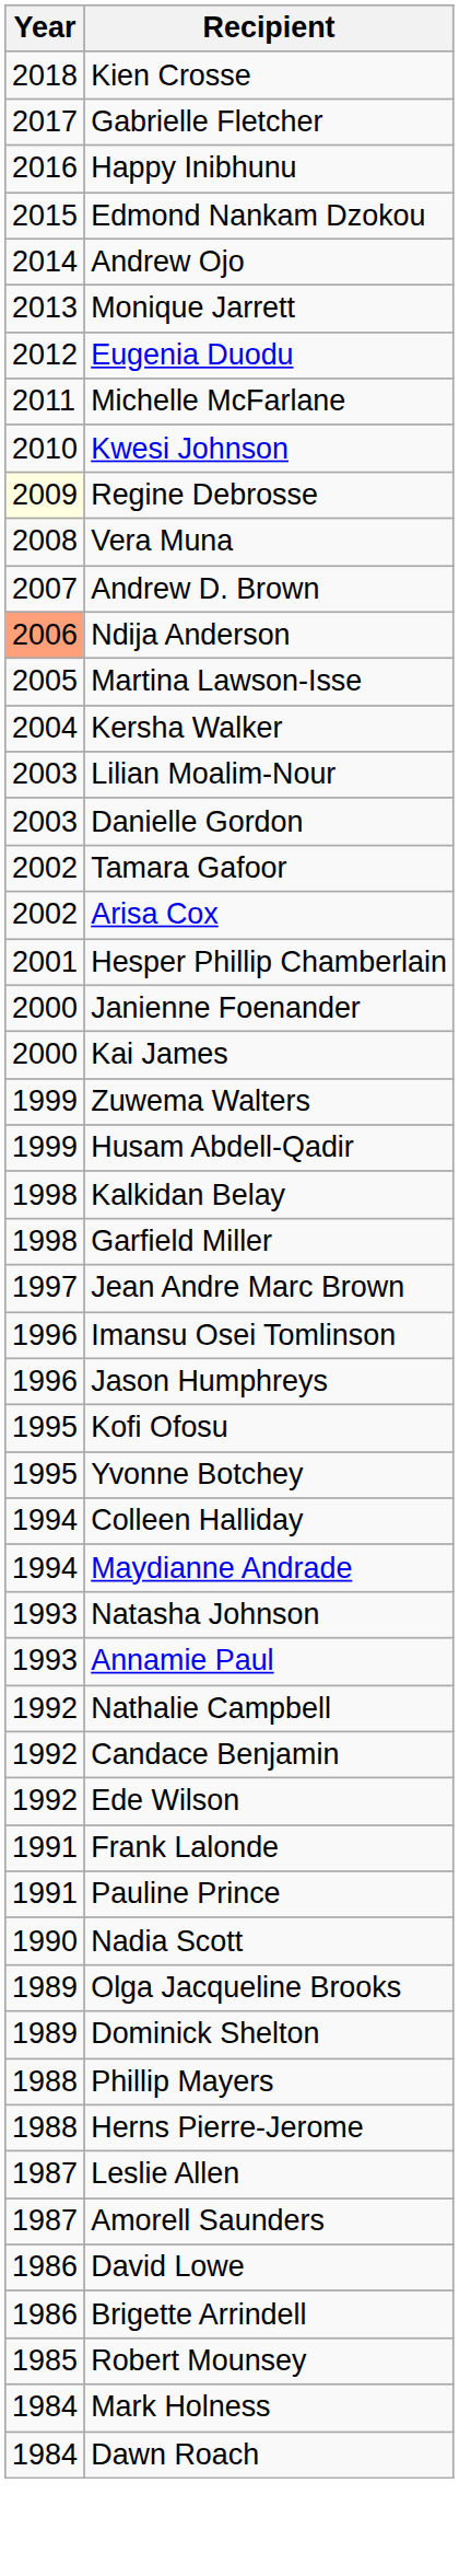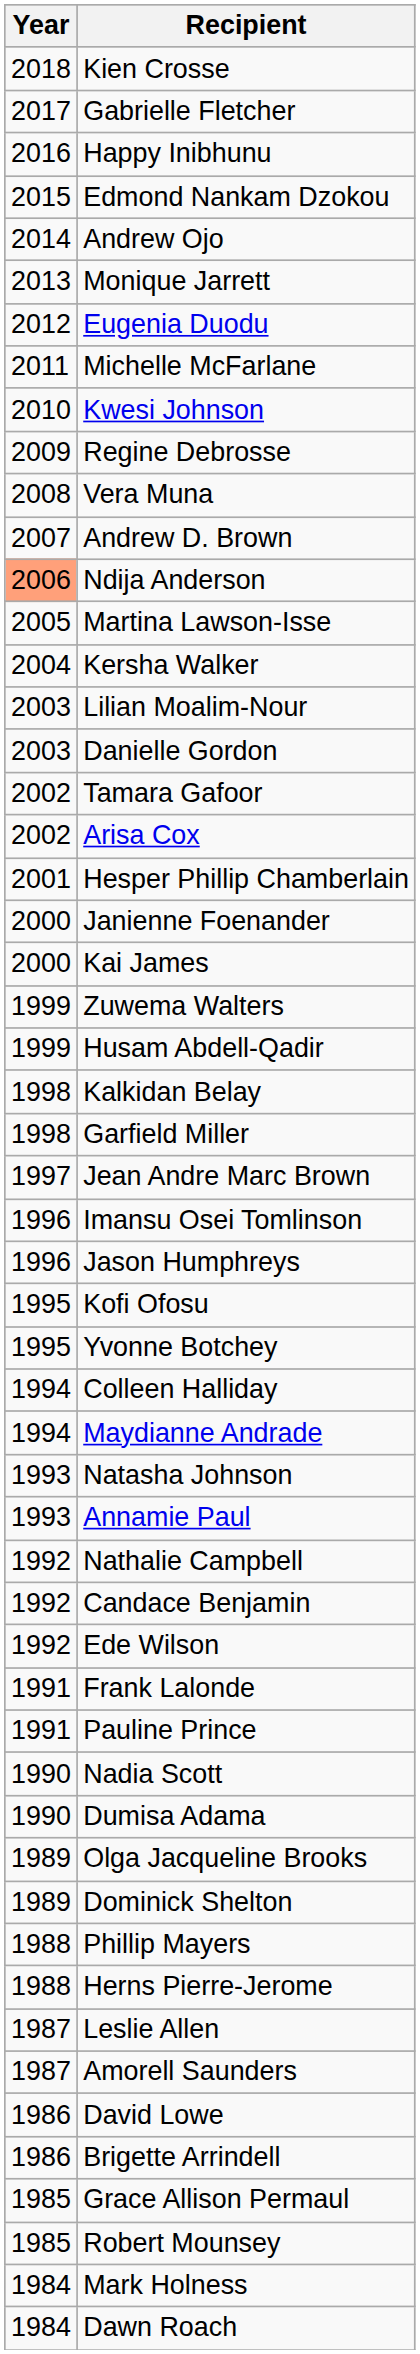 <table class="wikitable sortable">
 <tr>
 <th>Year</th>
 <th>Recipient</th>
 </tr>
 <tr>
 <td>2018</td>
 <td>Kien Crosse</td>
 </tr>
 <tr>
 <td>2017</td>
 <td>Gabrielle Fletcher</td>
 </tr>
 <tr>
 <td>2016</td>
 <td>Happy Inibhunu</td>
 </tr>
 <tr>
 <td>2015</td>
 <td>Edmond Nankam Dzokou</td>
 </tr>
 <tr>
 <td>2014</td>
 <td>Andrew Ojo</td>
 </tr>
 <tr>
 <td>2013</td>
 <td>Monique Jarrett</td>
 </tr>
 <tr>
 <td>2012</td>
 <td><a href='#'>Eugenia Duodu</a></td>
 </tr>
 <tr>
 <td>2011</td>
 <td>Michelle McFarlane</td>
 </tr>
 <tr>
 <td>2010</td>
 <td><a href='#'>Kwesi Johnson</a></td>
 </tr>
 <tr>
-<td style="background: lightyellow;">2009</td>
+<td>2009</td>
 <td>Regine Debrosse</td>
 </tr>
 <tr>
 <td>2008</td>
 <td>Vera Muna</td>
 </tr>
 <tr>
 <td>2007</td>
 <td>Andrew D. Brown</td>
 </tr>
 <tr>
 <td style="background: lightsalmon;">2006</td>
 <td>Ndija Anderson</td>
 </tr>
 <tr>
 <td>2005</td>
 <td>Martina Lawson-Isse</td>
 </tr>
 <tr>
 <td>2004</td>
 <td>Kersha Walker</td>
 </tr>
 <tr>
 <td>2003</td>
 <td>Lilian Moalim-Nour</td>
 </tr>
 <tr>
 <td>2003</td>
 <td>Danielle Gordon</td>
 </tr>
 <tr>
 <td>2002</td>
 <td>Tamara Gafoor</td>
 </tr>
 <tr>
 <td>2002</td>
 <td><a href='#'>Arisa Cox</a></td>
 </tr>
 <tr>
 <td>2001</td>
 <td>Hesper Phillip Chamberlain</td>
 </tr>
 <tr>
 <td>2000</td>
 <td>Janienne Foenander</td>
 </tr>
 <tr>
 <td>2000</td>
 <td>Kai James</td>
 </tr>
 <tr>
 <td>1999</td>
 <td>Zuwema Walters</td>
 </tr>
 <tr>
 <td>1999</td>
 <td>Husam Abdell-Qadir</td>
 </tr>
 <tr>
 <td>1998</td>
 <td>Kalkidan Belay</td>
 </tr>
 <tr>
 <td>1998</td>
 <td>Garfield Miller</td>
 </tr>
 <tr>
 <td>1997</td>
 <td>Jean Andre Marc Brown</td>
 </tr>
 <tr>
 <td>1996</td>
 <td>Imansu Osei Tomlinson</td>
 </tr>
 <tr>
 <td>1996</td>
 <td>Jason Humphreys</td>
 </tr>
 <tr>
 <td>1995</td>
 <td>Kofi Ofosu</td>
 </tr>
 <tr>
 <td>1995</td>
 <td>Yvonne Botchey</td>
 </tr>
 <tr>
 <td>1994</td>
 <td>Colleen Halliday</td>
 </tr>
 <tr>
 <td>1994</td>
 <td><a href='#'>Maydianne Andrade</a></td>
 </tr>
 <tr>
 <td>1993</td>
 <td>Natasha Johnson</td>
 </tr>
 <tr>
 <td>1993</td>
 <td><a href='#'>Annamie Paul</a></td>
 </tr>
 <tr>
 <td>1992</td>
 <td>Nathalie Campbell</td>
 </tr>
 <tr>
 <td>1992</td>
 <td>Candace Benjamin</td>
 </tr>
 <tr>
 <td>1992</td>
 <td>Ede Wilson</td>
 </tr>
 <tr>
 <td>1991</td>
 <td>Frank Lalonde</td>
 </tr>
 <tr>
 <td>1991</td>
 <td>Pauline Prince</td>
 </tr>
 <tr>
 <td>1990</td>
 <td>Nadia Scott</td>
 </tr>
 <tr>
+<td>1990</td>
+<td>Dumisa Adama</td>
+</tr>
+<tr>
 <td>1989</td>
 <td>Olga Jacqueline Brooks</td>
 </tr>
 <tr>
 <td>1989</td>
 <td>Dominick Shelton</td>
 </tr>
 <tr>
 <td>1988</td>
 <td>Phillip Mayers</td>
 </tr>
 <tr>
 <td>1988</td>
 <td>Herns Pierre-Jerome</td>
 </tr>
 <tr>
 <td>1987</td>
 <td>Leslie Allen</td>
 </tr>
 <tr>
 <td>1987</td>
 <td>Amorell Saunders</td>
 </tr>
 <tr>
 <td>1986</td>
 <td>David Lowe</td>
 </tr>
 <tr>
 <td>1986</td>
 <td>Brigette Arrindell</td>
 </tr>
 <tr>
 <td>1985</td>
+<td>Grace Allison Permaul</td>
+</tr>
+<tr>
+<td>1985</td>
 <td>Robert Mounsey</td>
 </tr>
 <tr>
 <td>1984</td>
 <td>Mark Holness</td>
 </tr>
 <tr>
 <td>1984</td>
 <td>Dawn Roach</td>
 </tr>
 </table>
